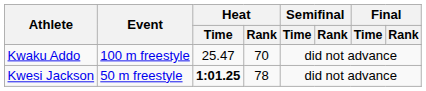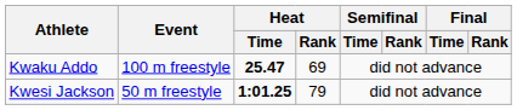 <table class=wikitable style="font-size:90%">
 <tr>
 <th rowspan="2">Athlete</th>
 <th rowspan="2">Event</th>
 <th colspan="2">Heat</th>
 <th colspan="2">Semifinal</th>
 <th colspan="2">Final</th>
 </tr>
 <tr style="font-size:95%">
 <th>Time</th>
 <th>Rank</th>
 <th>Time</th>
 <th>Rank</th>
 <th>Time</th>
 <th>Rank</th>
 </tr>
 <tr align=center>
 <td align=left><a href='#'>Kwaku Addo</a></td>
 <td align=left><a href='#'>100 m freestyle</a></td>
-<td>25.47</td>
-<td>70</td>
+<td><strong>25.47</strong></td>
+<td>69</td>
 <td colspan=4>did not advance</td>
 </tr>
 <tr align=center>
 <td align=left><a href='#'>Kwesi Jackson</a></td>
 <td align=left><a href='#'>50 m freestyle</a></td>
 <td><strong>1:01.25</strong></td>
-<td>78</td>
+<td>79</td>
 <td colspan=4>did not advance</td>
 </tr>
 </table>
